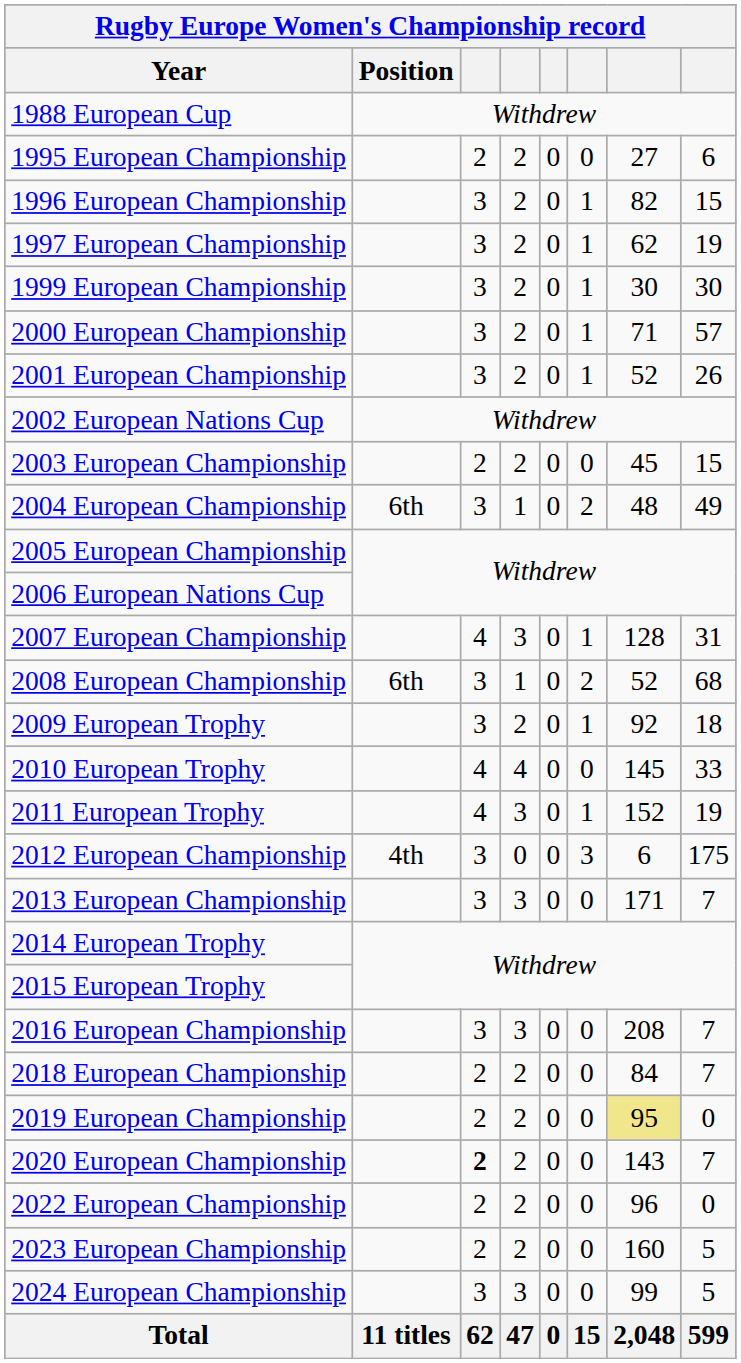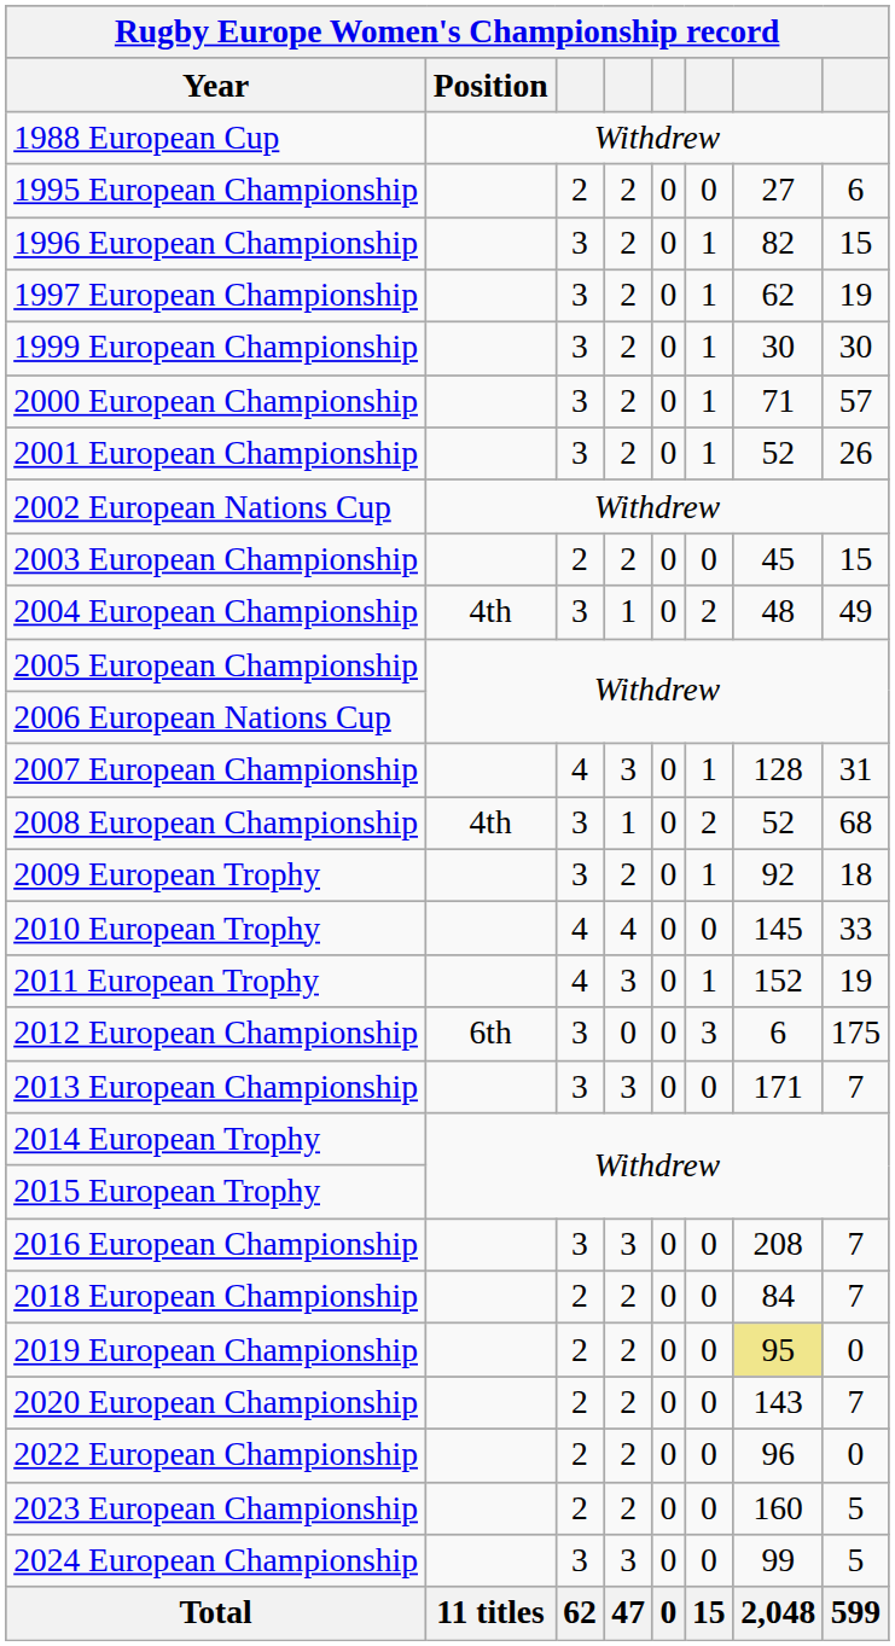 <table class="wikitable" style="text-align: center;">
 <tr>
 <th colspan=8><a href='#'>Rugby Europe Women's Championship record</a></th>
 </tr>
 <tr>
 <th>Year</th>
 <th>Position</th>
 <th></th>
 <th></th>
 <th></th>
 <th></th>
 <th></th>
 <th></th>
 </tr>
 <tr>
 <td align=left> <a href='#'>1988 European Cup</a></td>
 <td colspan=7><em>Withdrew</em></td>
 </tr>
 <tr>
 <td align=left> <a href='#'>1995 European Championship</a></td>
 <td></td>
 <td>2</td>
 <td>2</td>
 <td>0</td>
 <td>0</td>
 <td>27</td>
 <td>6</td>
 </tr>
 <tr>
 <td align=left> <a href='#'>1996 European Championship</a></td>
 <td></td>
 <td>3</td>
 <td>2</td>
 <td>0</td>
 <td>1</td>
 <td>82</td>
 <td>15</td>
 </tr>
 <tr>
 <td align=left> <a href='#'>1997 European Championship</a></td>
 <td></td>
 <td>3</td>
 <td>2</td>
 <td>0</td>
 <td>1</td>
 <td>62</td>
 <td>19</td>
 </tr>
 <tr>
 <td align=left> <a href='#'>1999 European Championship</a></td>
 <td></td>
 <td>3</td>
 <td>2</td>
 <td>0</td>
 <td>1</td>
 <td>30</td>
 <td>30</td>
 </tr>
 <tr>
 <td align=left> <a href='#'>2000 European Championship</a></td>
 <td></td>
 <td>3</td>
 <td>2</td>
 <td>0</td>
 <td>1</td>
 <td>71</td>
 <td>57</td>
 </tr>
 <tr>
 <td align=left> <a href='#'>2001 European Championship</a></td>
 <td></td>
 <td>3</td>
 <td>2</td>
 <td>0</td>
 <td>1</td>
 <td>52</td>
 <td>26</td>
 </tr>
 <tr>
 <td align=left> <a href='#'>2002 European Nations Cup</a></td>
 <td colspan=7><em>Withdrew</em></td>
 </tr>
 <tr>
 <td align=left> <a href='#'>2003 European Championship</a></td>
 <td></td>
 <td>2</td>
 <td>2</td>
 <td>0</td>
 <td>0</td>
 <td>45</td>
 <td>15</td>
 </tr>
 <tr>
 <td align=left> <a href='#'>2004 European Championship</a></td>
-<td>6th</td>
+<td>4th</td>
 <td>3</td>
 <td>1</td>
 <td>0</td>
 <td>2</td>
 <td>48</td>
 <td>49</td>
 </tr>
 <tr>
 <td align=left> <a href='#'>2005 European Championship</a></td>
 <td rowspan=2 colspan=7><em>Withdrew</em></td>
 </tr>
 <tr>
 <td align=left> <a href='#'>2006 European Nations Cup</a></td>
 </tr>
 <tr>
 <td align=left> <a href='#'>2007 European Championship</a></td>
 <td></td>
 <td>4</td>
 <td>3</td>
 <td>0</td>
 <td>1</td>
 <td>128</td>
 <td>31</td>
 </tr>
 <tr>
 <td align=left> <a href='#'>2008 European Championship</a></td>
-<td>6th</td>
+<td>4th</td>
 <td>3</td>
 <td>1</td>
 <td>0</td>
 <td>2</td>
 <td>52</td>
 <td>68</td>
 </tr>
 <tr>
 <td align=left> <a href='#'>2009 European Trophy</a></td>
 <td></td>
 <td>3</td>
 <td>2</td>
 <td>0</td>
 <td>1</td>
 <td>92</td>
 <td>18</td>
 </tr>
 <tr>
 <td align=left> <a href='#'>2010 European Trophy</a></td>
 <td></td>
 <td>4</td>
 <td>4</td>
 <td>0</td>
 <td>0</td>
 <td>145</td>
 <td>33</td>
 </tr>
 <tr>
 <td align=left> <a href='#'>2011 European Trophy</a></td>
 <td></td>
 <td>4</td>
 <td>3</td>
 <td>0</td>
 <td>1</td>
 <td>152</td>
 <td>19</td>
 </tr>
 <tr>
 <td align=left> <a href='#'>2012 European Championship</a></td>
-<td>4th</td>
+<td>6th</td>
 <td>3</td>
 <td>0</td>
 <td>0</td>
 <td>3</td>
 <td>6</td>
 <td>175</td>
 </tr>
 <tr>
 <td align=left> <a href='#'>2013 European Championship</a></td>
 <td></td>
 <td>3</td>
 <td>3</td>
 <td>0</td>
 <td>0</td>
 <td>171</td>
 <td>7</td>
 </tr>
 <tr>
 <td align=left> <a href='#'>2014 European Trophy</a></td>
 <td rowspan=2 colspan=7><em>Withdrew</em></td>
 </tr>
 <tr>
 <td align=left> <a href='#'>2015 European Trophy</a></td>
 </tr>
 <tr>
 <td align=left> <a href='#'>2016 European Championship</a></td>
 <td></td>
 <td>3</td>
 <td>3</td>
 <td>0</td>
 <td>0</td>
 <td>208</td>
 <td>7</td>
 </tr>
 <tr>
 <td align=left> <a href='#'>2018 European Championship</a></td>
 <td></td>
 <td>2</td>
 <td>2</td>
 <td>0</td>
 <td>0</td>
 <td>84</td>
 <td>7</td>
 </tr>
 <tr>
 <td align=left> <a href='#'>2019 European Championship</a></td>
 <td></td>
 <td>2</td>
 <td>2</td>
 <td>0</td>
 <td>0</td>
 <td style="background: khaki;">95</td>
 <td>0</td>
 </tr>
 <tr>
 <td align=left> <a href='#'>2020 European Championship</a></td>
 <td></td>
-<td><strong>2</strong></td>
+<td>2</td>
 <td>2</td>
 <td>0</td>
 <td>0</td>
 <td>143</td>
 <td>7</td>
 </tr>
 <tr>
 <td align=left> <a href='#'>2022 European Championship</a></td>
 <td></td>
 <td>2</td>
 <td>2</td>
 <td>0</td>
 <td>0</td>
 <td>96</td>
 <td>0</td>
 </tr>
 <tr>
 <td align=left> <a href='#'>2023 European Championship</a></td>
 <td></td>
 <td>2</td>
 <td>2</td>
 <td>0</td>
 <td>0</td>
 <td>160</td>
 <td>5</td>
 </tr>
 <tr>
 <td align=left> <a href='#'>2024 European Championship</a></td>
 <td></td>
 <td>3</td>
 <td>3</td>
 <td>0</td>
 <td>0</td>
 <td>99</td>
 <td>5</td>
 </tr>
 <tr>
 <th>Total</th>
 <th>11 titles</th>
 <th>62</th>
 <th>47</th>
 <th>0</th>
 <th>15</th>
 <th>2,048</th>
 <th>599</th>
 </tr>
 </table>
